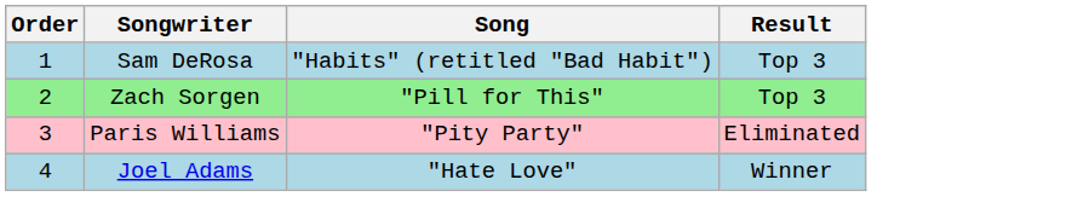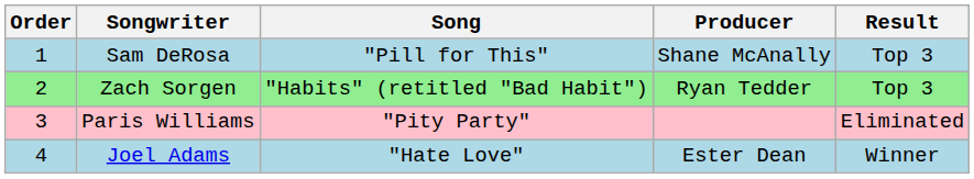 <table class="wikitable plainrowheaders"  style="text-align:center">
 <tr>
 <th style="row">Order</th>
 <th style="row">Songwriter</th>
 <th style="row">Song</th>
+<th style="row">Producer</th>
 <th style="row">Result</th>
 </tr>
 <tr style="background:lightblue;">
 <td>1</td>
 <td>Sam DeRosa</td>
-<td>"Habits" (retitled "Bad Habit")</td>
+<td>"Pill for This"</td>
+<td>Shane McAnally</td>
 <td>Top 3</td>
 </tr>
 <tr style="background:lightgreen;">
 <td>2</td>
 <td>Zach Sorgen</td>
-<td>"Pill for This"</td>
+<td>"Habits" (retitled "Bad Habit")</td>
+<td>Ryan Tedder</td>
 <td>Top 3</td>
 </tr>
 <tr style="background:pink;">
 <td>3</td>
 <td>Paris Williams</td>
 <td>"Pity Party"</td>
+<td></td>
 <td>Eliminated</td>
 </tr>
 <tr style="background:lightblue;">
 <td>4</td>
 <td><a href='#'>Joel Adams</a></td>
 <td>"Hate Love"</td>
+<td>Ester Dean</td>
 <td>Winner</td>
 </tr>
 </table>
